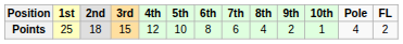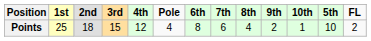 <table class="wikitable" style="font-size:85%; text-align:center">
 <tr>
 <th>Position</th>
 <td style="background:#ffffbf;"> <strong>1st</strong> </td>
 <td style="background:#dfdfdf;"> <strong>2nd</strong> </td>
 <td style="background:#ffdf9f;"> <strong>3rd</strong> </td>
 <td style="background:#dfffdf;"> <strong>4th</strong> </td>
-<td style="background:#dfffdf;"> <strong>5th</strong> </td>
+<td> <strong>Pole</strong> </td>
 <td style="background:#dfffdf;"> <strong>6th</strong> </td>
 <td style="background:#dfffdf;"> <strong>7th</strong> </td>
 <td style="background:#dfffdf;"> <strong>8th</strong> </td>
 <td style="background:#dfffdf;"> <strong>9th</strong> </td>
 <td style="background:#dfffdf;"> <strong>10th</strong> </td>
-<td> <strong>Pole</strong> </td>
+<td style="background:#dfffdf;"> <strong>5th</strong> </td>
 <td> <strong>FL</strong> </td>
 </tr>
 <tr>
 <th>Points</th>
 <td style="background:#ffffbf;">25</td>
 <td style="background:#dfdfdf;">18</td>
 <td style="background:#ffdf9f;">15</td>
 <td style="background:#dfffdf;">12</td>
-<td style="background:#dfffdf;">10</td>
+<td>4</td>
 <td style="background:#dfffdf;">8</td>
 <td style="background:#dfffdf;">6</td>
 <td style="background:#dfffdf;">4</td>
 <td style="background:#dfffdf;">2</td>
 <td style="background:#dfffdf;">1</td>
-<td>4</td>
+<td style="background:#dfffdf;">10</td>
 <td>2</td>
 </tr>
 </table>
